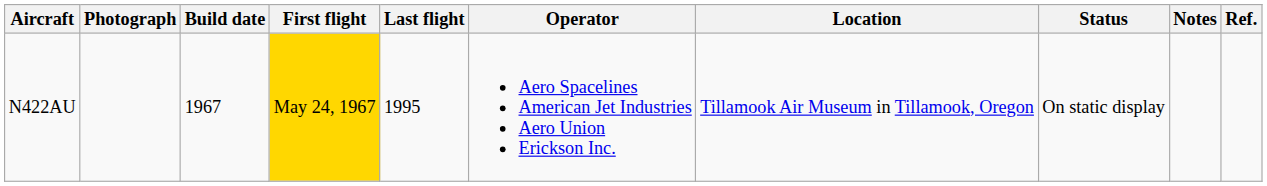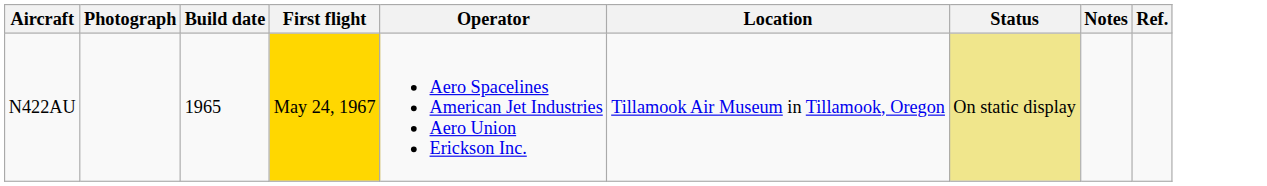 <table class="wikitable">
 <tr>
 <th>Aircraft</th>
 <th>Photograph</th>
 <th>Build date</th>
 <th>First flight</th>
-<th>Last flight</th>
 <th>Operator</th>
 <th>Location</th>
 <th>Status</th>
 <th>Notes</th>
 <th>Ref.</th>
 </tr>
 <tr>
 <td>N422AU</td>
 <td></td>
-<td>1967</td>
+<td>1965</td>
 <td style="background: gold;">May 24, 1967</td>
-<td>1995</td>
 <td><br><ul><li><a href='#'>Aero Spacelines</a></li><li><a href='#'>American Jet Industries</a></li><li><a href='#'>Aero Union</a></li><li><a href='#'>Erickson Inc.</a></li></ul></td>
 <td><a href='#'>Tillamook Air Museum</a> in <a href='#'>Tillamook, Oregon</a></td>
-<td>On static display</td>
+<td style="background: khaki;">On static display</td>
 <td></td>
 <td></td>
 </tr>
 </table>
